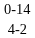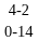 <table style="text-align:center">
 <tr>
 <th width=200></th>
 <th width=100></th>
 <th width=200></th>
 </tr>
 <tr>
 <td align=right></td>
-<td>0-14</td>
+<td>4-2</td>
 <td align=left></td>
 </tr>
 <tr>
 <td align=right></td>
-<td>4-2</td>
+<td>0-14</td>
 <td align=left></td>
 </tr>
 </table>
